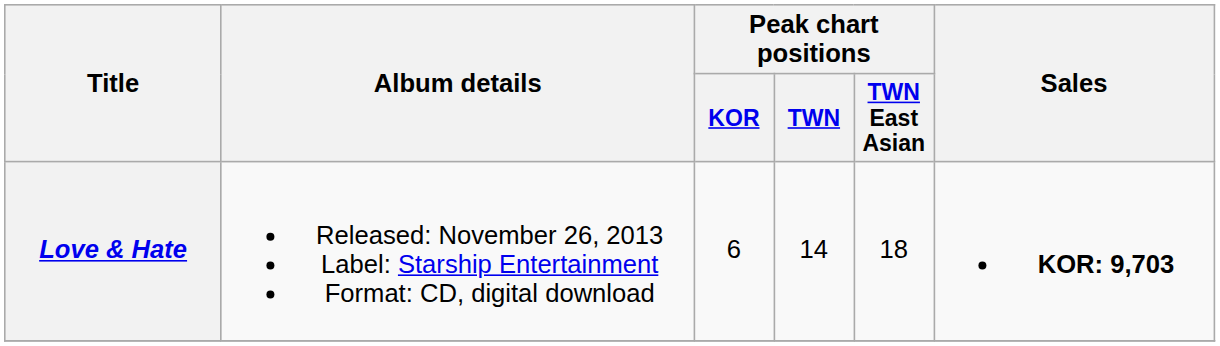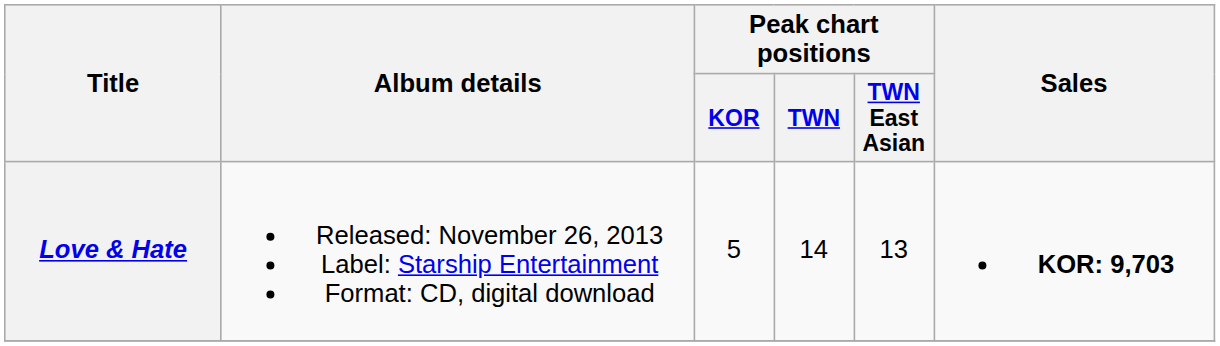 <table class="wikitable plainrowheaders" style="text-align:center;">
 <tr>
 <th rowspan="2" style="width:8em;">Title</th>
 <th rowspan="2" style="width:18em;">Album details</th>
 <th colspan="3">Peak chart positions</th>
 <th rowspan="2" style="width:10.5em;">Sales</th>
 </tr>
 <tr>
 <th scope="col" style="width:3em;font-size:90%;"><a href='#'>KOR</a><br></th>
 <th scope="col" style="width:3em;font-size:90%;"><a href='#'>TWN</a><br></th>
 <th scope="col" style="width:3em;font-size:90%;"><a href='#'>TWN</a> East Asian<br></th>
 </tr>
 <tr>
 <th scope="row"><em><a href='#'>Love & Hate</a></em></th>
 <td><br><ul><li>Released: November 26, 2013</li><li>Label: <a href='#'>Starship Entertainment</a></li><li>Format: CD, digital download</li></ul></td>
-<td>6</td>
+<td>5</td>
 <td>14</td>
-<td>18</td>
+<td>13</td>
 <td><strong><br><ul><li>KOR: 9,703</li></ul></strong></td>
 </tr>
 <tr>
 </tr>
 </table>
